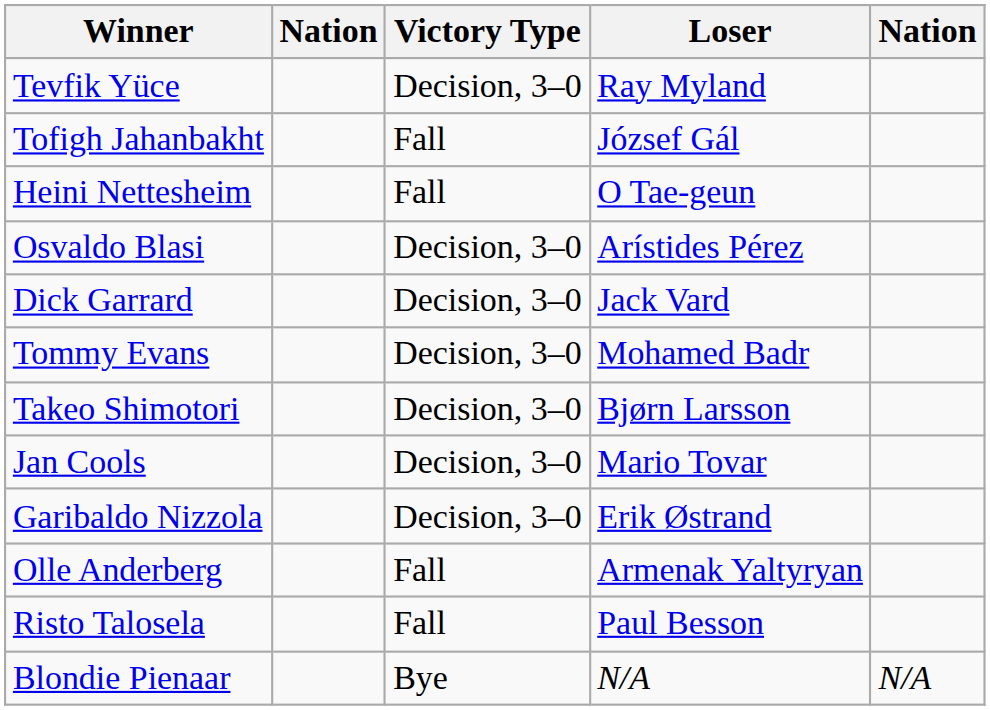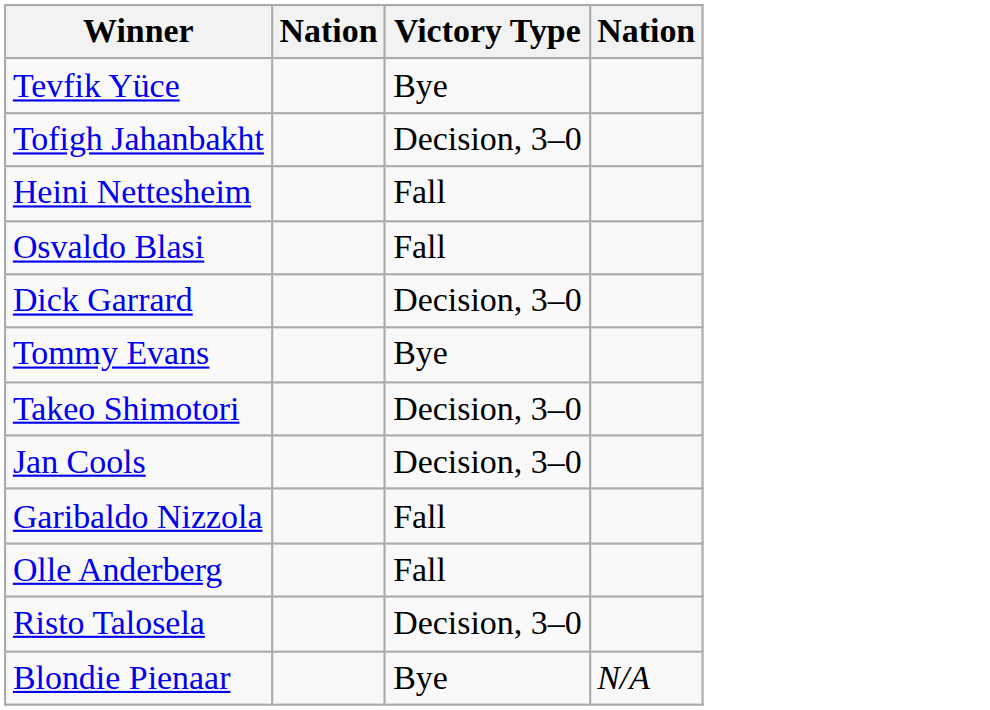 <table class="wikitable sortable" style="text-align:left;">
 <tr>
 <th>Winner</th>
 <th>Nation</th>
 <th>Victory Type</th>
-<th>Loser</th>
 <th>Nation</th>
 </tr>
 <tr>
 <td><a href='#'>Tevfik Yüce</a></td>
 <td></td>
-<td>Decision, 3–0</td>
-<td><a href='#'>Ray Myland</a></td>
+<td>Bye</td>
 <td></td>
 </tr>
 <tr>
 <td><a href='#'>Tofigh Jahanbakht</a></td>
 <td></td>
-<td>Fall</td>
-<td><a href='#'>József Gál</a></td>
+<td>Decision, 3–0</td>
 <td></td>
 </tr>
 <tr>
 <td><a href='#'>Heini Nettesheim</a></td>
 <td></td>
 <td>Fall</td>
-<td><a href='#'>O Tae-geun</a></td>
 <td></td>
 </tr>
 <tr>
 <td><a href='#'>Osvaldo Blasi</a></td>
 <td></td>
-<td>Decision, 3–0</td>
-<td><a href='#'>Arístides Pérez</a></td>
+<td>Fall</td>
 <td></td>
 </tr>
 <tr>
 <td><a href='#'>Dick Garrard</a></td>
 <td></td>
 <td>Decision, 3–0</td>
-<td><a href='#'>Jack Vard</a></td>
 <td></td>
 </tr>
 <tr>
 <td><a href='#'>Tommy Evans</a></td>
 <td></td>
-<td>Decision, 3–0</td>
-<td><a href='#'>Mohamed Badr</a></td>
+<td>Bye</td>
 <td></td>
 </tr>
 <tr>
 <td><a href='#'>Takeo Shimotori</a></td>
 <td></td>
 <td>Decision, 3–0</td>
-<td><a href='#'>Bjørn Larsson</a></td>
 <td></td>
 </tr>
 <tr>
 <td><a href='#'>Jan Cools</a></td>
 <td></td>
 <td>Decision, 3–0</td>
-<td><a href='#'>Mario Tovar</a></td>
 <td></td>
 </tr>
 <tr>
 <td><a href='#'>Garibaldo Nizzola</a></td>
 <td></td>
-<td>Decision, 3–0</td>
-<td><a href='#'>Erik Østrand</a></td>
+<td>Fall</td>
 <td></td>
 </tr>
 <tr>
 <td><a href='#'>Olle Anderberg</a></td>
 <td></td>
 <td>Fall</td>
-<td><a href='#'>Armenak Yaltyryan</a></td>
 <td></td>
 </tr>
 <tr>
 <td><a href='#'>Risto Talosela</a></td>
 <td></td>
-<td>Fall</td>
-<td><a href='#'>Paul Besson</a></td>
+<td>Decision, 3–0</td>
 <td></td>
 </tr>
 <tr>
 <td><a href='#'>Blondie Pienaar</a></td>
 <td></td>
 <td>Bye</td>
 <td><em>N/A</em></td>
-<td><em>N/A</em></td>
 </tr>
 </table>
